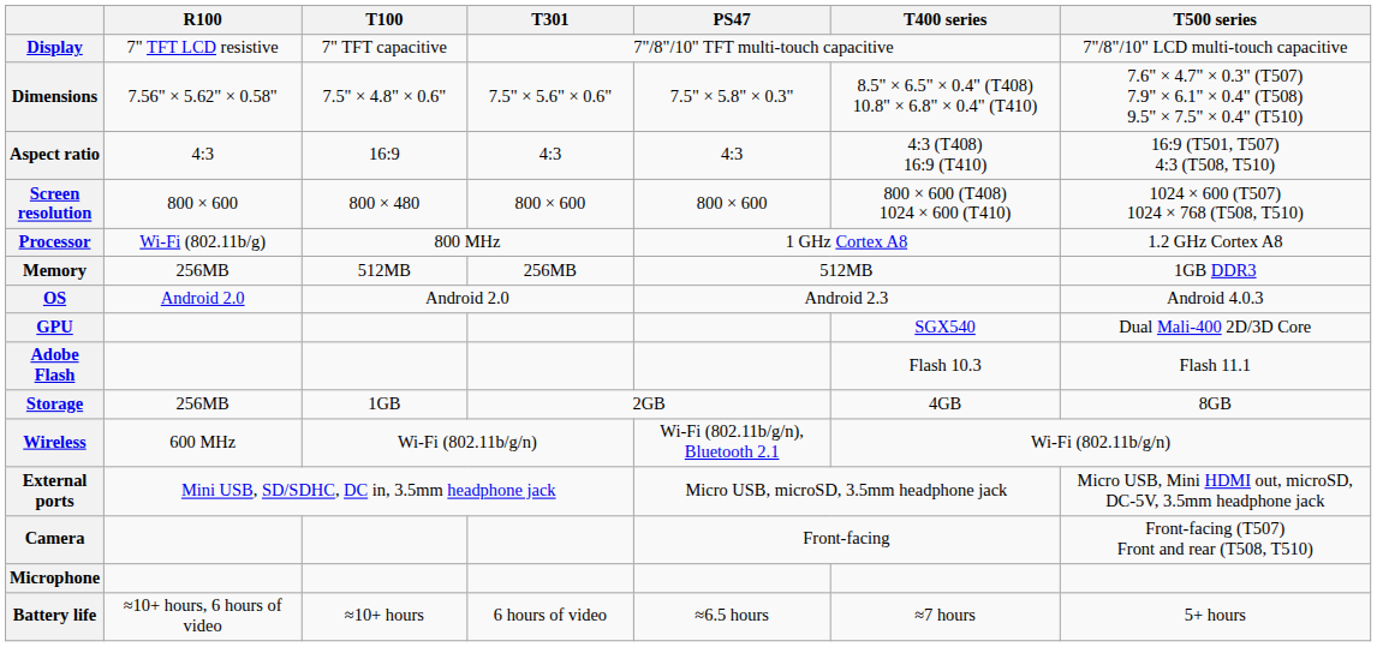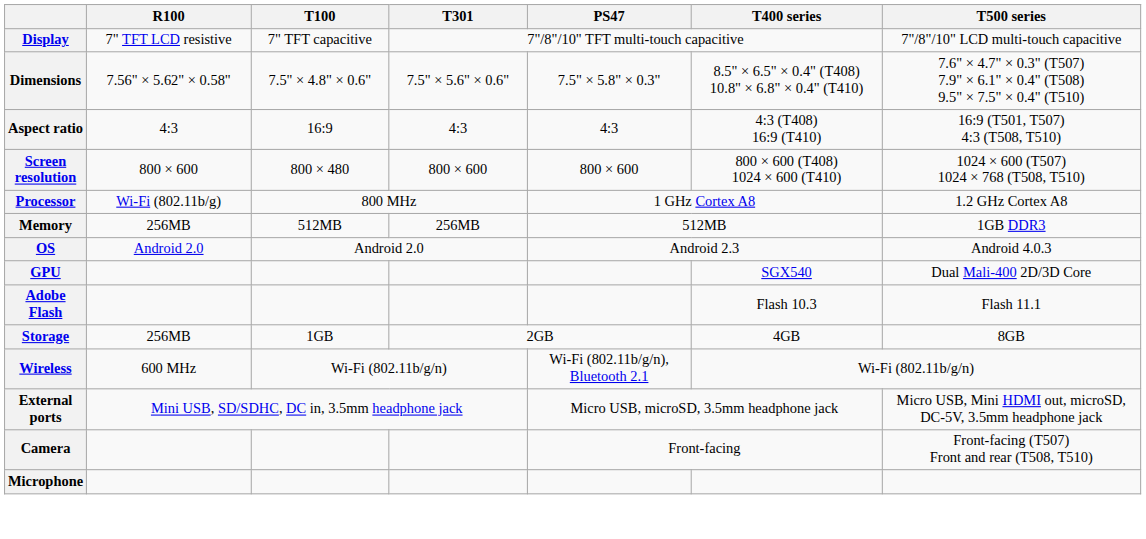 <table class="wikitable" style="text-align: center; font-size: 86%;">
 <tr>
 <th scope="col" width="50"></th>
 <th scope="col" width="150">R100</th>
 <th scope="col" width="125">T100</th>
 <th scope="col" width="125">T301</th>
 <th scope="col" width="150">PS47</th>
 <th scope="col" width="175">T400 series</th>
 <th scope="col" width="240">T500 series</th>
 </tr>
 <tr>
 <th><a href='#'>Display</a></th>
 <td>7" <a href='#'>TFT LCD</a> resistive</td>
 <td>7" TFT capacitive</td>
 <td colspan="3">7"/8"/10" TFT multi-touch capacitive</td>
 <td>7"/8"/10" LCD multi-touch capacitive</td>
 </tr>
 <tr>
 <th>Dimensions</th>
 <td>7.56" × 5.62" × 0.58"</td>
 <td>7.5" × 4.8" × 0.6"</td>
 <td>7.5" × 5.6" × 0.6"</td>
 <td>7.5" × 5.8" × 0.3"</td>
 <td>8.5" × 6.5" × 0.4" (T408)<br>10.8" × 6.8" × 0.4" (T410)</td>
 <td>7.6" × 4.7" × 0.3" (T507)<br>7.9" × 6.1" × 0.4" (T508)<br>9.5" × 7.5" × 0.4" (T510)</td>
 </tr>
 <tr>
 <th>Aspect ratio</th>
 <td>4:3</td>
 <td>16:9</td>
 <td>4:3</td>
 <td>4:3</td>
 <td>4:3 (T408)<br>16:9 (T410)</td>
 <td>16:9 (T501, T507)<br>4:3 (T508, T510)</td>
 </tr>
 <tr>
 <th><a href='#'>Screen resolution</a></th>
 <td>800 × 600</td>
 <td>800 × 480</td>
 <td>800 × 600</td>
 <td>800 × 600</td>
 <td>800 × 600 (T408)<br>1024 × 600 (T410)</td>
 <td>1024 × 600 (T507)<br>1024 × 768 (T508, T510)</td>
 </tr>
 <tr>
 <th><a href='#'>Processor</a></th>
 <td><a href='#'>Wi-Fi</a> (802.11b/g)</td>
 <td colspan="2">800 MHz</td>
 <td colspan="2">1 GHz <a href='#'>Cortex A8</a></td>
 <td>1.2 GHz Cortex A8</td>
 </tr>
 <tr>
 <th>Memory</th>
 <td>256MB</td>
 <td>512MB</td>
 <td>256MB</td>
 <td colspan="2">512MB</td>
 <td>1GB <a href='#'>DDR3</a></td>
 </tr>
 <tr>
 <th><a href='#'>OS</a></th>
 <td><a href='#'>Android 2.0</a></td>
 <td colspan="2">Android 2.0</td>
 <td colspan="2">Android 2.3</td>
 <td>Android 4.0.3</td>
 </tr>
 <tr>
 <th><a href='#'>GPU</a></th>
 <td></td>
 <td></td>
 <td></td>
 <td></td>
 <td><a href='#'>SGX540</a></td>
 <td>Dual <a href='#'>Mali-400</a> 2D/3D Core</td>
 </tr>
 <tr>
 <th><a href='#'>Adobe Flash</a></th>
 <td></td>
 <td></td>
 <td></td>
 <td></td>
 <td>Flash 10.3</td>
 <td>Flash 11.1</td>
 </tr>
 <tr>
 <th><a href='#'>Storage</a></th>
 <td>256MB</td>
 <td>1GB</td>
 <td colspan="2">2GB</td>
 <td>4GB</td>
 <td>8GB</td>
 </tr>
 <tr>
 <th><a href='#'>Wireless</a></th>
 <td>600 MHz</td>
 <td colspan="2">Wi-Fi (802.11b/g/n)</td>
 <td>Wi-Fi (802.11b/g/n), <a href='#'>Bluetooth 2.1</a></td>
 <td colspan="2">Wi-Fi (802.11b/g/n)</td>
 </tr>
 <tr>
 <th>External ports</th>
 <td colspan="3"><a href='#'>Mini USB</a>, <a href='#'>SD/SDHC</a>, <a href='#'>DC</a> in, 3.5mm <a href='#'>headphone jack</a></td>
 <td colspan="2">Micro USB, microSD, 3.5mm headphone jack</td>
 <td>Micro USB, Mini <a href='#'>HDMI</a> out, microSD, DC-5V, 3.5mm headphone jack</td>
 </tr>
 <tr>
 <th>Camera</th>
 <td></td>
 <td></td>
 <td></td>
 <td colspan="2">Front-facing</td>
 <td>Front-facing (T507)<br>Front and rear (T508, T510)</td>
 </tr>
 <tr>
 <th>Microphone</th>
 <td></td>
 <td></td>
 <td></td>
 <td></td>
 <td></td>
 <td></td>
 </tr>
-<tr>
-<th>Battery life</th>
-<td>≈10+ hours, 6 hours of video</td>
-<td>≈10+ hours</td>
-<td>6 hours of video</td>
-<td>≈6.5 hours</td>
-<td>≈7 hours</td>
-<td>5+ hours</td>
-</tr>
 </table>
